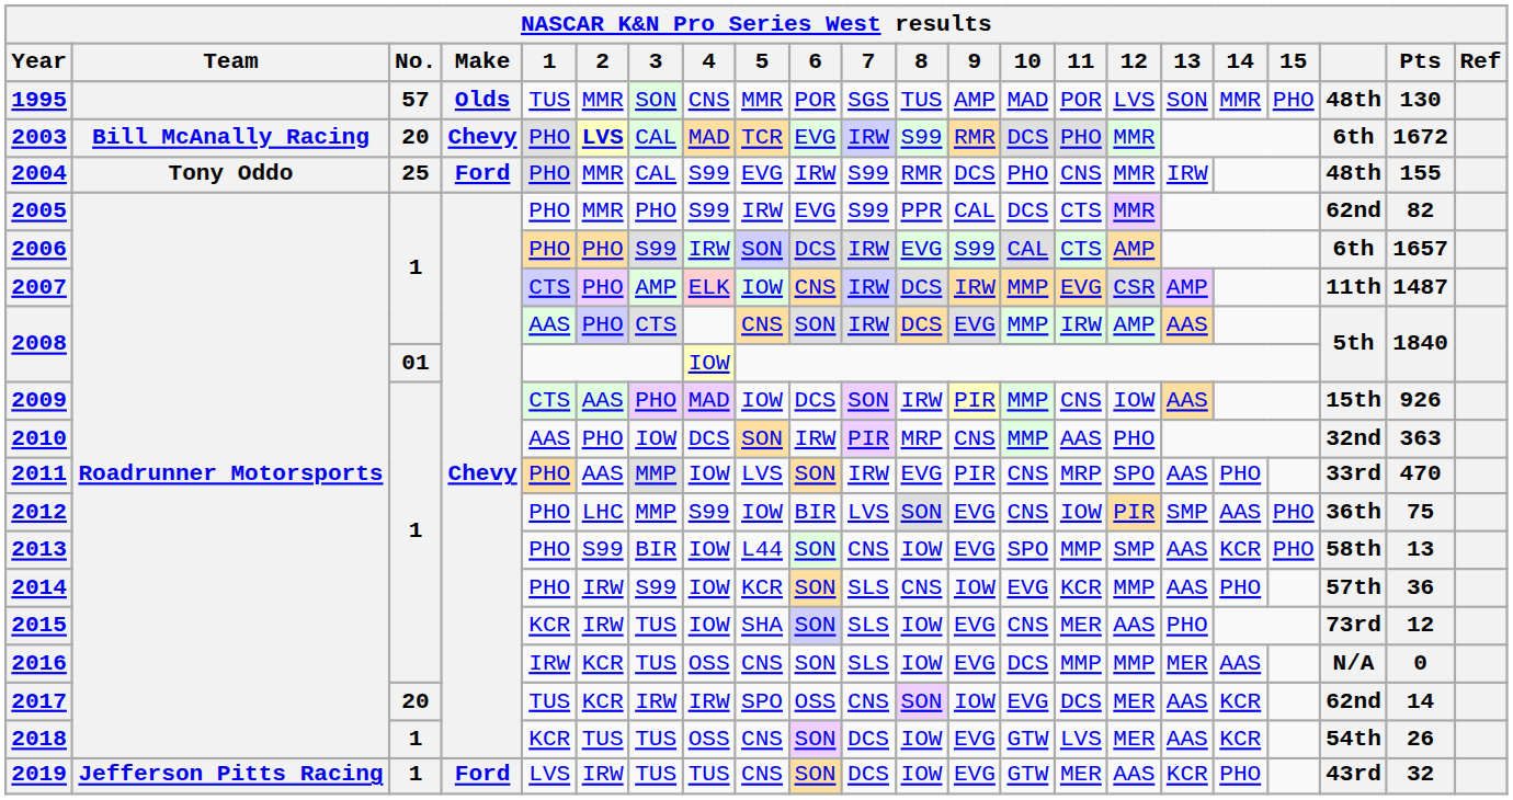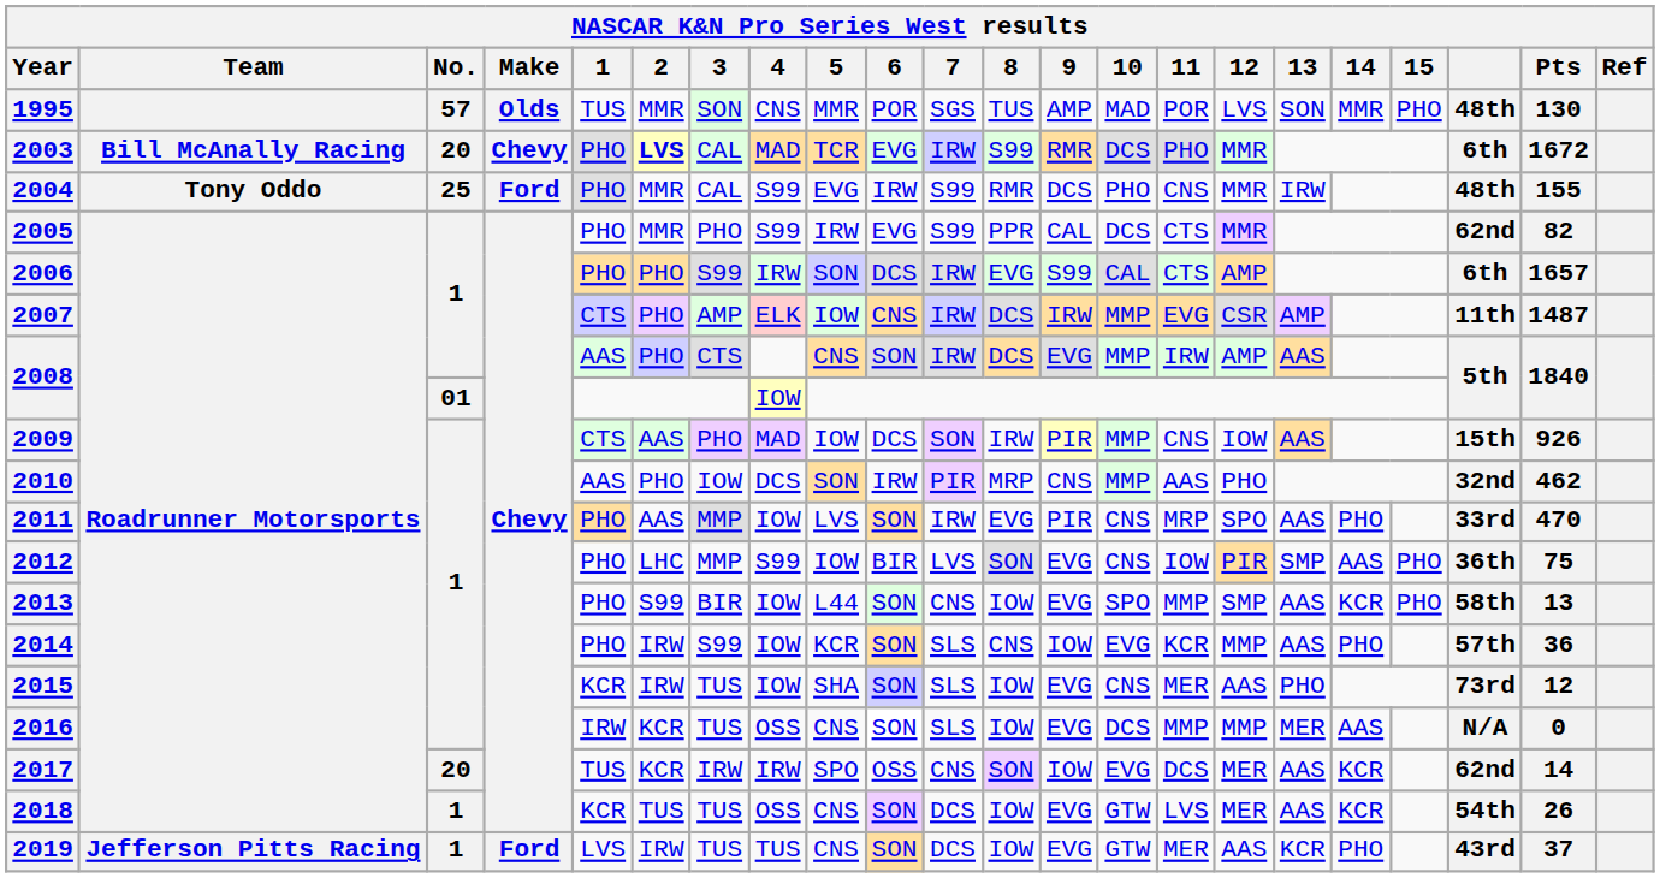 <table class="wikitable" style="text-align:center; font-size:75%">
 <tr>
 <th colspan=22><a href='#'>NASCAR K&N Pro Series West</a> results</th>
 </tr>
 <tr>
 <th>Year</th>
 <th>Team</th>
 <th>No.</th>
 <th>Make</th>
 <th>1</th>
 <th>2</th>
 <th>3</th>
 <th>4</th>
 <th>5</th>
 <th>6</th>
 <th>7</th>
 <th>8</th>
 <th>9</th>
 <th>10</th>
 <th>11</th>
 <th>12</th>
 <th>13</th>
 <th>14</th>
 <th>15</th>
 <th></th>
 <th>Pts</th>
 <th>Ref</th>
 </tr>
 <tr>
 <th><a href='#'>1995</a></th>
 <th></th>
 <th>57</th>
 <th><a href='#'>Olds</a></th>
 <td><a href='#'>TUS</a></td>
 <td><a href='#'>MMR</a></td>
 <td style="background:#DFFFDF;"><a href='#'>SON</a><br></td>
 <td><a href='#'>CNS</a></td>
 <td><a href='#'>MMR</a></td>
 <td><a href='#'>POR</a></td>
 <td><a href='#'>SGS</a></td>
 <td><a href='#'>TUS</a></td>
 <td><a href='#'>AMP</a></td>
 <td><a href='#'>MAD</a></td>
 <td><a href='#'>POR</a></td>
 <td><a href='#'>LVS</a></td>
 <td><a href='#'>SON</a></td>
 <td><a href='#'>MMR</a></td>
 <td><a href='#'>PHO</a></td>
 <th>48th</th>
 <th>130</th>
 <th></th>
 </tr>
 <tr>
 <th><a href='#'>2003</a></th>
 <th><a href='#'>Bill McAnally Racing</a></th>
 <th>20</th>
 <th><a href='#'>Chevy</a></th>
 <td style="background:#DFDFDF;"><a href='#'>PHO</a><br></td>
 <td style="background:#FFFFBF;"><strong><a href='#'>LVS</a></strong><br></td>
 <td style="background:#DFFFDF;"><a href='#'>CAL</a><br></td>
 <td style="background:#FFDF9F;"><a href='#'>MAD</a><br></td>
 <td style="background:#FFDF9F;"><a href='#'>TCR</a><br></td>
 <td style="background:#DFFFDF;"><a href='#'>EVG</a><br></td>
 <td style="background:#CFCFFF;"><a href='#'>IRW</a><br></td>
 <td style="background:#DFFFDF;"><a href='#'>S99</a><br></td>
 <td style="background:#FFDF9F;"><a href='#'>RMR</a><br></td>
 <td style="background:#DFDFDF;"><a href='#'>DCS</a><br></td>
 <td style="background:#DFDFDF;"><a href='#'>PHO</a><br></td>
 <td style="background:#DFFFDF;"><a href='#'>MMR</a><br></td>
 <td colspan=3></td>
 <th>6th</th>
 <th>1672</th>
 <th></th>
 </tr>
 <tr>
 <th><a href='#'>2004</a></th>
 <th>Tony Oddo</th>
 <th>25</th>
 <th><a href='#'>Ford</a></th>
 <td style="background:#DFDFDF;"><a href='#'>PHO</a><br></td>
 <td><a href='#'>MMR</a></td>
 <td><a href='#'>CAL</a></td>
 <td><a href='#'>S99</a></td>
 <td><a href='#'>EVG</a></td>
 <td><a href='#'>IRW</a></td>
 <td><a href='#'>S99</a></td>
 <td><a href='#'>RMR</a></td>
 <td><a href='#'>DCS</a></td>
 <td><a href='#'>PHO</a></td>
 <td><a href='#'>CNS</a></td>
 <td><a href='#'>MMR</a></td>
 <td><a href='#'>IRW</a></td>
 <td colspan=2></td>
 <th>48th</th>
 <th>155</th>
 <th></th>
 </tr>
 <tr>
 <th><a href='#'>2005</a></th>
 <th rowspan=15><a href='#'>Roadrunner Motorsports</a></th>
 <th rowspan=4>1</th>
 <th rowspan=15><a href='#'>Chevy</a></th>
 <td><a href='#'>PHO</a></td>
 <td><a href='#'>MMR</a></td>
 <td><a href='#'>PHO</a></td>
 <td><a href='#'>S99</a></td>
 <td><a href='#'>IRW</a></td>
 <td><a href='#'>EVG</a></td>
 <td><a href='#'>S99</a></td>
 <td><a href='#'>PPR</a></td>
 <td><a href='#'>CAL</a></td>
 <td><a href='#'>DCS</a></td>
 <td><a href='#'>CTS</a></td>
 <td style="background:#EFCFFF;"><a href='#'>MMR</a><br></td>
 <td colspan=3></td>
 <th>62nd</th>
 <th>82</th>
 <th></th>
 </tr>
 <tr>
 <th><a href='#'>2006</a></th>
 <td style="background:#FFDF9F;"><a href='#'>PHO</a><br></td>
 <td style="background:#FFDF9F;"><a href='#'>PHO</a><br></td>
 <td style="background:#DFDFDF;"><a href='#'>S99</a><br></td>
 <td style="background:#DFFFDF;"><a href='#'>IRW</a><br></td>
 <td style="background:#CFCFFF;"><a href='#'>SON</a><br></td>
 <td style="background:#DFDFDF;"><a href='#'>DCS</a><br></td>
 <td style="background:#DFDFDF;"><a href='#'>IRW</a><br></td>
 <td style="background:#DFFFDF;"><a href='#'>EVG</a><br></td>
 <td style="background:#DFFFDF;"><a href='#'>S99</a><br></td>
 <td style="background:#DFDFDF;"><a href='#'>CAL</a><br></td>
 <td style="background:#DFFFDF;"><a href='#'>CTS</a><br></td>
 <td style="background:#FFDF9F;"><a href='#'>AMP</a><br></td>
 <td colspan=3></td>
 <th>6th</th>
 <th>1657</th>
 <th></th>
 </tr>
 <tr>
 <th><a href='#'>2007</a></th>
 <td style="background:#CFCFFF;"><a href='#'>CTS</a><br></td>
 <td style="background:#EFCFFF;"><a href='#'>PHO</a><br></td>
 <td style="background:#DFFFDF;"><a href='#'>AMP</a><br></td>
 <td style="background:#FFCFCF;"><a href='#'>ELK</a><br></td>
 <td style="background:#DFFFDF;"><a href='#'>IOW</a><br></td>
 <td style="background:#FFDF9F;"><a href='#'>CNS</a><br></td>
 <td style="background:#CFCFFF;"><a href='#'>IRW</a><br></td>
 <td style="background:#DFDFDF;"><a href='#'>DCS</a><br></td>
 <td style="background:#FFDF9F;"><a href='#'>IRW</a><br></td>
 <td style="background:#FFDF9F;"><a href='#'>MMP</a><br></td>
 <td style="background:#FFDF9F;"><a href='#'>EVG</a><br></td>
 <td style="background:#DFDFDF;"><a href='#'>CSR</a><br></td>
 <td style="background:#EFCFFF;"><a href='#'>AMP</a><br></td>
 <td colspan=2></td>
 <th>11th</th>
 <th>1487</th>
 <th></th>
 </tr>
 <tr>
 <th rowspan=2><a href='#'>2008</a></th>
 <td style="background:#DFFFDF;"><a href='#'>AAS</a><br></td>
 <td style="background:#CFCFFF;"><a href='#'>PHO</a><br></td>
 <td style="background:#DFDFDF;"><a href='#'>CTS</a><br></td>
 <td></td>
 <td style="background:#FFDF9F;"><a href='#'>CNS</a><br></td>
 <td style="background:#DFDFDF;"><a href='#'>SON</a><br></td>
 <td style="background:#DFDFDF;"><a href='#'>IRW</a><br></td>
 <td style="background:#FFDF9F;"><a href='#'>DCS</a><br></td>
 <td style="background:#DFDFDF;"><a href='#'>EVG</a><br></td>
 <td style="background:#DFFFDF;"><a href='#'>MMP</a><br></td>
 <td style="background:#DFFFDF;"><a href='#'>IRW</a><br></td>
 <td style="background:#DFFFDF;"><a href='#'>AMP</a><br></td>
 <td style="background:#FFDF9F;"><a href='#'>AAS</a><br></td>
 <td colspan=2></td>
 <th rowspan=2>5th</th>
 <th rowspan=2>1840</th>
 <th rowspan=2></th>
 </tr>
 <tr>
 <th>01</th>
 <td colspan=3></td>
 <td style="background:#FFFFBF;"><a href='#'>IOW</a><br></td>
 <td colspan=11></td>
 </tr>
 <tr>
 <th><a href='#'>2009</a></th>
 <th rowspan=8>1</th>
 <td style="background:#DFFFDF;"><a href='#'>CTS</a><br></td>
 <td style="background:#DFFFDF;"><a href='#'>AAS</a><br></td>
 <td style="background:#EFCFFF;"><a href='#'>PHO</a><br></td>
 <td style="background:#EFCFFF;"><a href='#'>MAD</a><br></td>
 <td><a href='#'>IOW</a></td>
 <td><a href='#'>DCS</a></td>
 <td style="background:#EFCFFF;"><a href='#'>SON</a><br></td>
 <td><a href='#'>IRW</a></td>
 <td style="background:#FFFFBF;"><a href='#'>PIR</a><br></td>
 <td style="background:#DFFFDF;"><a href='#'>MMP</a><br></td>
 <td><a href='#'>CNS</a></td>
 <td><a href='#'>IOW</a></td>
 <td style="background:#FFDF9F;"><a href='#'>AAS</a><br></td>
 <td colspan=2></td>
 <th>15th</th>
 <th>926</th>
 <th></th>
 </tr>
 <tr>
 <th><a href='#'>2010</a></th>
 <td><a href='#'>AAS</a></td>
 <td><a href='#'>PHO</a></td>
 <td><a href='#'>IOW</a></td>
 <td><a href='#'>DCS</a></td>
 <td style="background:#FFDF9F;"><a href='#'>SON</a><br></td>
 <td><a href='#'>IRW</a></td>
 <td style="background:#EFCFFF;"><a href='#'>PIR</a><br></td>
 <td><a href='#'>MRP</a></td>
 <td><a href='#'>CNS</a></td>
 <td style="background:#DFFFDF;"><a href='#'>MMP</a><br></td>
 <td><a href='#'>AAS</a></td>
 <td><a href='#'>PHO</a></td>
 <td colspan=3></td>
 <th>32nd</th>
-<th>363</th>
+<th>462</th>
 <th></th>
 </tr>
 <tr>
 <th><a href='#'>2011</a></th>
 <td style="background:#FFDF9F;"><a href='#'>PHO</a><br></td>
 <td><a href='#'>AAS</a></td>
 <td style="background:#DFDFDF;"><a href='#'>MMP</a><br></td>
 <td><a href='#'>IOW</a></td>
 <td><a href='#'>LVS</a></td>
 <td style="background:#FFDF9F;"><a href='#'>SON</a><br></td>
 <td><a href='#'>IRW</a></td>
 <td><a href='#'>EVG</a></td>
 <td><a href='#'>PIR</a></td>
 <td><a href='#'>CNS</a></td>
 <td><a href='#'>MRP</a></td>
 <td><a href='#'>SPO</a></td>
 <td><a href='#'>AAS</a></td>
 <td><a href='#'>PHO</a></td>
 <td></td>
 <th>33rd</th>
 <th>470</th>
 <th></th>
 </tr>
 <tr>
 <th><a href='#'>2012</a></th>
 <td><a href='#'>PHO</a></td>
 <td><a href='#'>LHC</a></td>
 <td><a href='#'>MMP</a></td>
 <td><a href='#'>S99</a></td>
 <td><a href='#'>IOW</a></td>
 <td><a href='#'>BIR</a></td>
 <td><a href='#'>LVS</a></td>
 <td style="background:#DFDFDF;"><a href='#'>SON</a><br></td>
 <td><a href='#'>EVG</a></td>
 <td><a href='#'>CNS</a></td>
 <td><a href='#'>IOW</a></td>
 <td style="background:#FFDF9F;"><a href='#'>PIR</a><br></td>
 <td><a href='#'>SMP</a></td>
 <td><a href='#'>AAS</a></td>
 <td><a href='#'>PHO</a></td>
 <th>36th</th>
 <th>75</th>
 <th></th>
 </tr>
 <tr>
 <th><a href='#'>2013</a></th>
 <td><a href='#'>PHO</a></td>
 <td><a href='#'>S99</a></td>
 <td><a href='#'>BIR</a></td>
 <td><a href='#'>IOW</a></td>
 <td><a href='#'>L44</a></td>
 <td style="background:#DFFFDF;"><a href='#'>SON</a><br></td>
 <td><a href='#'>CNS</a></td>
 <td><a href='#'>IOW</a></td>
 <td><a href='#'>EVG</a></td>
 <td><a href='#'>SPO</a></td>
 <td><a href='#'>MMP</a></td>
 <td><a href='#'>SMP</a></td>
 <td><a href='#'>AAS</a></td>
 <td><a href='#'>KCR</a></td>
 <td><a href='#'>PHO</a></td>
 <th>58th</th>
 <th>13</th>
 <th></th>
 </tr>
 <tr>
 <th><a href='#'>2014</a></th>
 <td><a href='#'>PHO</a></td>
 <td><a href='#'>IRW</a></td>
 <td><a href='#'>S99</a></td>
 <td><a href='#'>IOW</a></td>
 <td><a href='#'>KCR</a></td>
 <td style="background:#FFDF9F;"><a href='#'>SON</a><br></td>
 <td><a href='#'>SLS</a></td>
 <td><a href='#'>CNS</a></td>
 <td><a href='#'>IOW</a></td>
 <td><a href='#'>EVG</a></td>
 <td><a href='#'>KCR</a></td>
 <td><a href='#'>MMP</a></td>
 <td><a href='#'>AAS</a></td>
 <td><a href='#'>PHO</a></td>
 <td></td>
 <th>57th</th>
 <th>36</th>
 <th></th>
 </tr>
 <tr>
 <th><a href='#'>2015</a></th>
 <td><a href='#'>KCR</a></td>
 <td><a href='#'>IRW</a></td>
 <td><a href='#'>TUS</a></td>
 <td><a href='#'>IOW</a></td>
 <td><a href='#'>SHA</a></td>
 <td style="background:#CFCFFF;"><a href='#'>SON</a><br></td>
 <td><a href='#'>SLS</a></td>
 <td><a href='#'>IOW</a></td>
 <td><a href='#'>EVG</a></td>
 <td><a href='#'>CNS</a></td>
 <td><a href='#'>MER</a></td>
 <td><a href='#'>AAS</a></td>
 <td><a href='#'>PHO</a></td>
 <td colspan=2></td>
 <th>73rd</th>
 <th>12</th>
 <th></th>
 </tr>
 <tr>
 <th><a href='#'>2016</a></th>
 <td><a href='#'>IRW</a></td>
 <td><a href='#'>KCR</a></td>
 <td><a href='#'>TUS</a></td>
 <td><a href='#'>OSS</a></td>
 <td><a href='#'>CNS</a></td>
 <td style="background:#FFFFFF;"><a href='#'>SON</a><br></td>
 <td><a href='#'>SLS</a></td>
 <td><a href='#'>IOW</a></td>
 <td><a href='#'>EVG</a></td>
 <td><a href='#'>DCS</a></td>
 <td><a href='#'>MMP</a></td>
 <td><a href='#'>MMP</a></td>
 <td><a href='#'>MER</a></td>
 <td><a href='#'>AAS</a></td>
 <td></td>
 <th>N/A</th>
 <th>0</th>
 <th></th>
 </tr>
 <tr>
 <th><a href='#'>2017</a></th>
 <th>20</th>
 <td><a href='#'>TUS</a></td>
 <td><a href='#'>KCR</a></td>
 <td><a href='#'>IRW</a></td>
 <td><a href='#'>IRW</a></td>
 <td><a href='#'>SPO</a></td>
 <td><a href='#'>OSS</a></td>
 <td><a href='#'>CNS</a></td>
 <td style="background:#EFCFFF;"><a href='#'>SON</a><br></td>
 <td><a href='#'>IOW</a></td>
 <td><a href='#'>EVG</a></td>
 <td><a href='#'>DCS</a></td>
 <td><a href='#'>MER</a></td>
 <td><a href='#'>AAS</a></td>
 <td><a href='#'>KCR</a></td>
 <td></td>
 <th>62nd</th>
 <th>14</th>
 <th></th>
 </tr>
 <tr>
 <th><a href='#'>2018</a></th>
 <th>1</th>
 <td><a href='#'>KCR</a></td>
 <td><a href='#'>TUS</a></td>
 <td><a href='#'>TUS</a></td>
 <td><a href='#'>OSS</a></td>
 <td><a href='#'>CNS</a></td>
 <td style="background:#EFCFFF;"><a href='#'>SON</a><br></td>
 <td><a href='#'>DCS</a></td>
 <td><a href='#'>IOW</a></td>
 <td><a href='#'>EVG</a></td>
 <td><a href='#'>GTW</a></td>
 <td><a href='#'>LVS</a></td>
 <td><a href='#'>MER</a></td>
 <td><a href='#'>AAS</a></td>
 <td><a href='#'>KCR</a></td>
 <td></td>
 <th>54th</th>
 <th>26</th>
 <th></th>
 </tr>
 <tr>
 <th><a href='#'>2019</a></th>
 <th><a href='#'>Jefferson Pitts Racing</a></th>
 <th>1</th>
 <th><a href='#'>Ford</a></th>
 <td><a href='#'>LVS</a></td>
 <td><a href='#'>IRW</a></td>
 <td><a href='#'>TUS</a></td>
 <td><a href='#'>TUS</a></td>
 <td><a href='#'>CNS</a></td>
 <td style="background:#FFDF9F;"><a href='#'>SON</a><br></td>
 <td><a href='#'>DCS</a></td>
 <td><a href='#'>IOW</a></td>
 <td><a href='#'>EVG</a></td>
 <td><a href='#'>GTW</a></td>
 <td><a href='#'>MER</a></td>
 <td><a href='#'>AAS</a></td>
 <td><a href='#'>KCR</a></td>
 <td><a href='#'>PHO</a></td>
 <td></td>
 <th>43rd</th>
-<th>32</th>
+<th>37</th>
 <th></th>
 </tr>
 </table>
